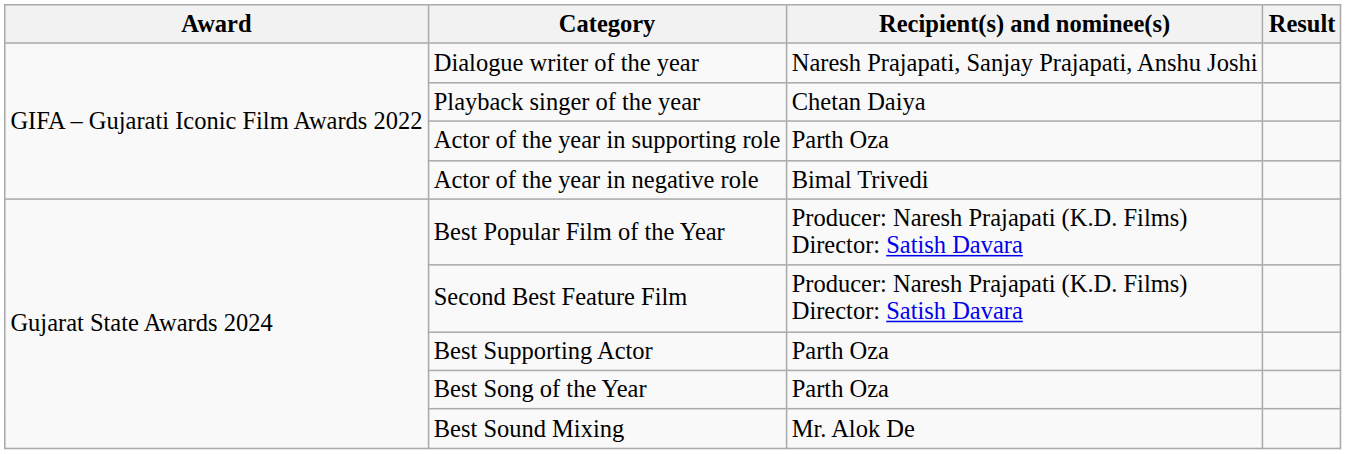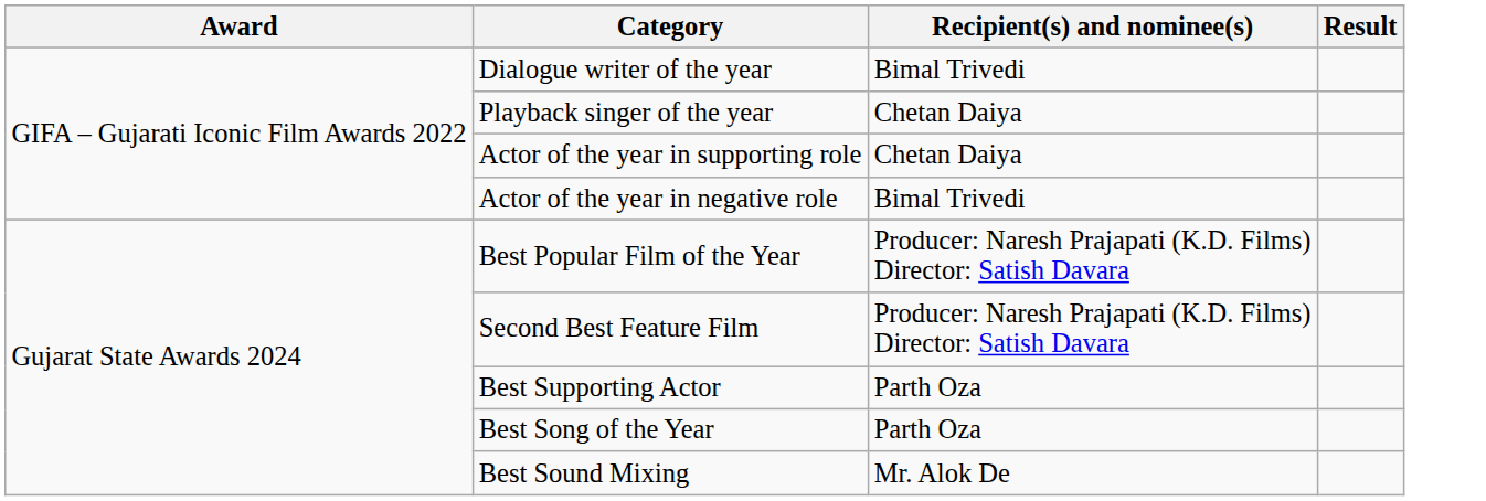 <table class="wikitable sortable">
 <tr>
 <th>Award</th>
 <th>Category</th>
 <th>Recipient(s) and nominee(s)</th>
 <th scope="col" class="unsortable">Result</th>
 </tr>
 <tr>
 <td rowspan = 4>GIFA – Gujarati Iconic Film Awards 2022</td>
 <td>Dialogue writer of the year</td>
-<td>Naresh Prajapati, Sanjay Prajapati, Anshu Joshi</td>
+<td>Bimal Trivedi</td>
 <td></td>
 </tr>
 <tr>
 <td>Playback singer of the year</td>
 <td>Chetan Daiya</td>
 <td></td>
 </tr>
 <tr>
 <td>Actor of the year in supporting role</td>
-<td>Parth Oza</td>
+<td>Chetan Daiya</td>
 <td></td>
 </tr>
 <tr>
 <td>Actor of the year in negative role</td>
 <td>Bimal Trivedi</td>
 <td></td>
 </tr>
 <tr>
 <td rowspan = 5>Gujarat State Awards 2024</td>
 <td>Best Popular Film of the Year</td>
 <td>Producer: Naresh Prajapati (K.D. Films)<br>Director: <a href='#'>Satish Davara</a></td>
 <td></td>
 </tr>
 <tr>
 <td>Second Best Feature Film</td>
 <td>Producer: Naresh Prajapati (K.D. Films)<br>Director: <a href='#'>Satish Davara</a></td>
 <td></td>
 </tr>
 <tr>
 <td>Best Supporting Actor</td>
 <td>Parth Oza</td>
 <td></td>
 </tr>
 <tr>
 <td>Best Song of the Year</td>
 <td>Parth Oza</td>
 <td></td>
 </tr>
 <tr>
 <td>Best Sound Mixing</td>
 <td>Mr. Alok De</td>
 <td></td>
 </tr>
 </table>
